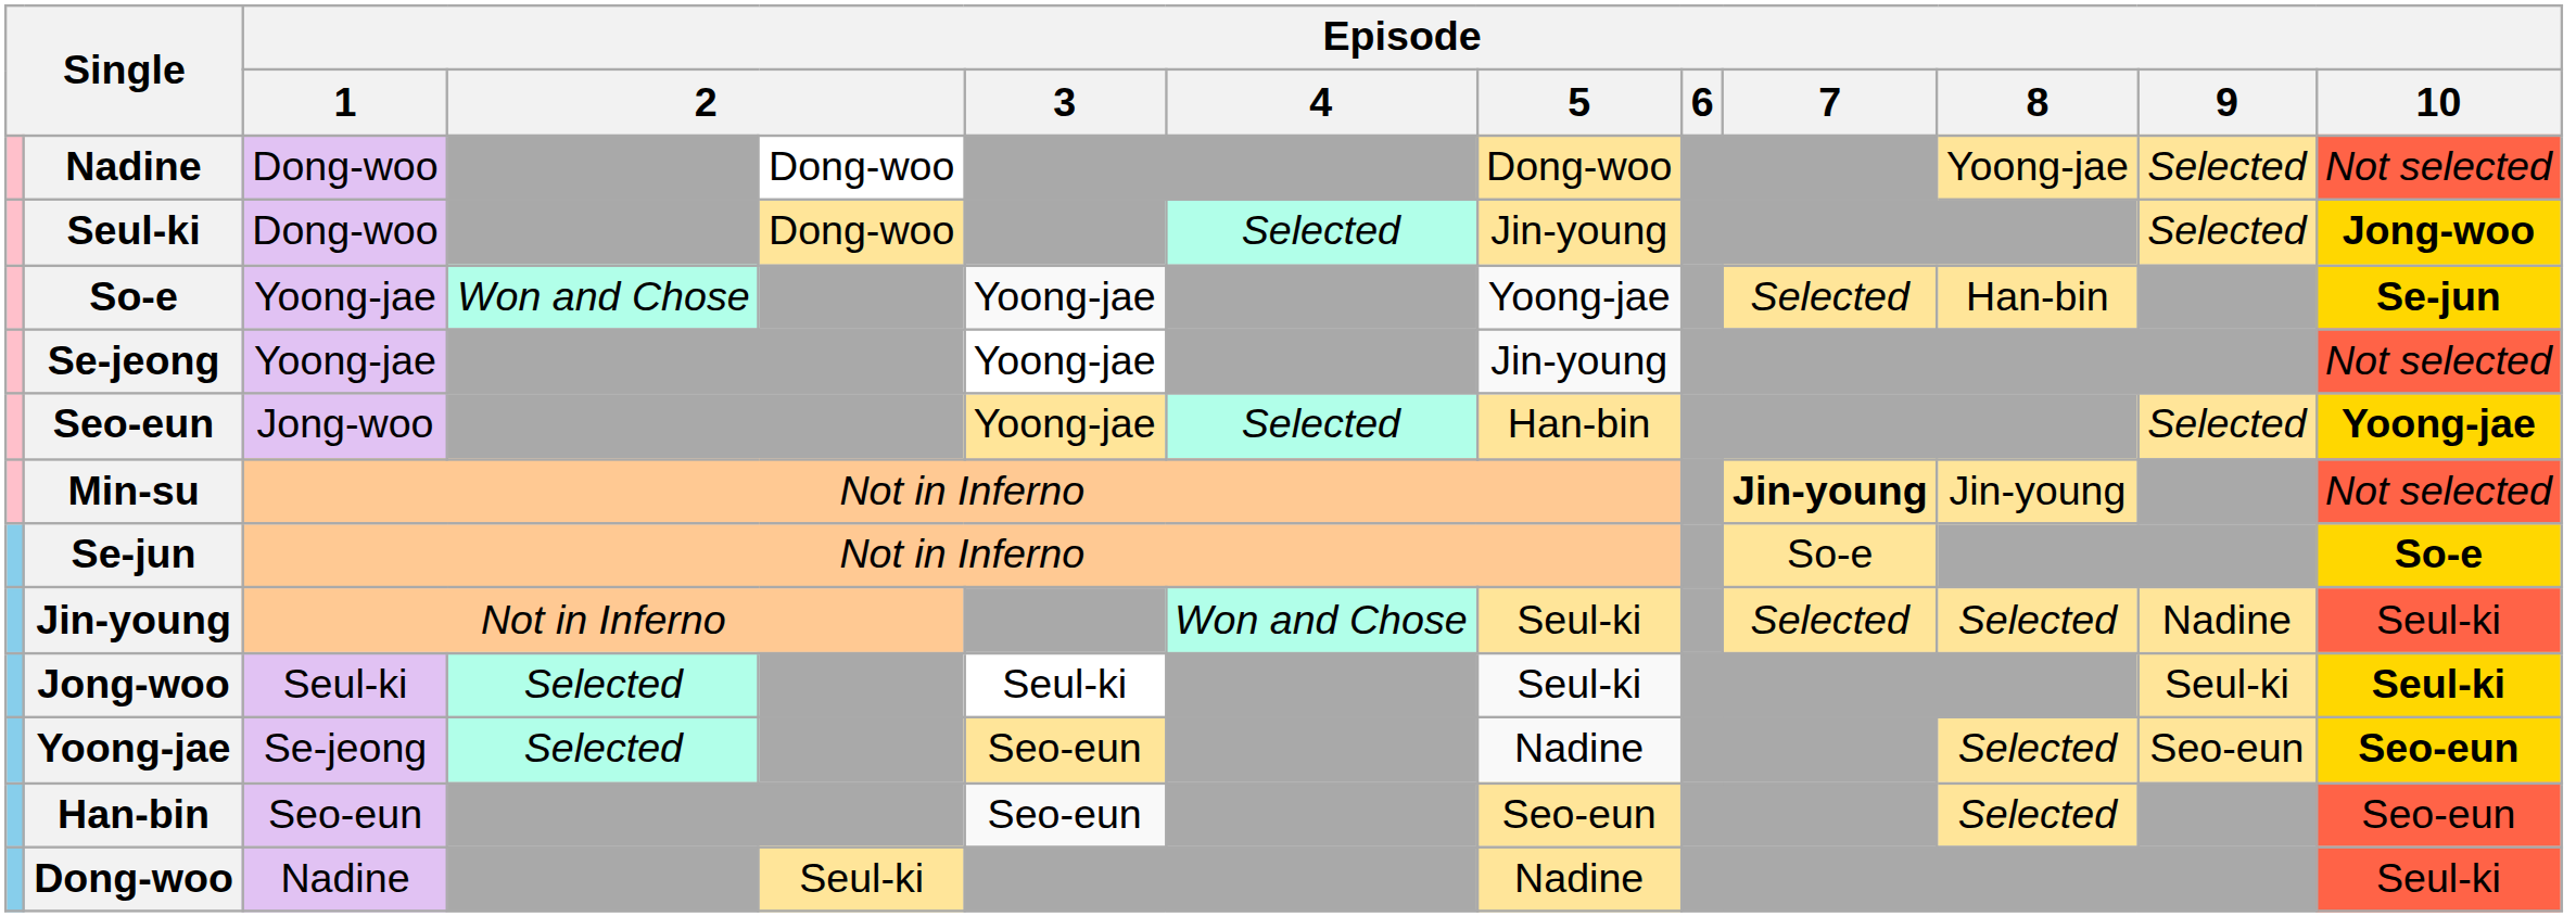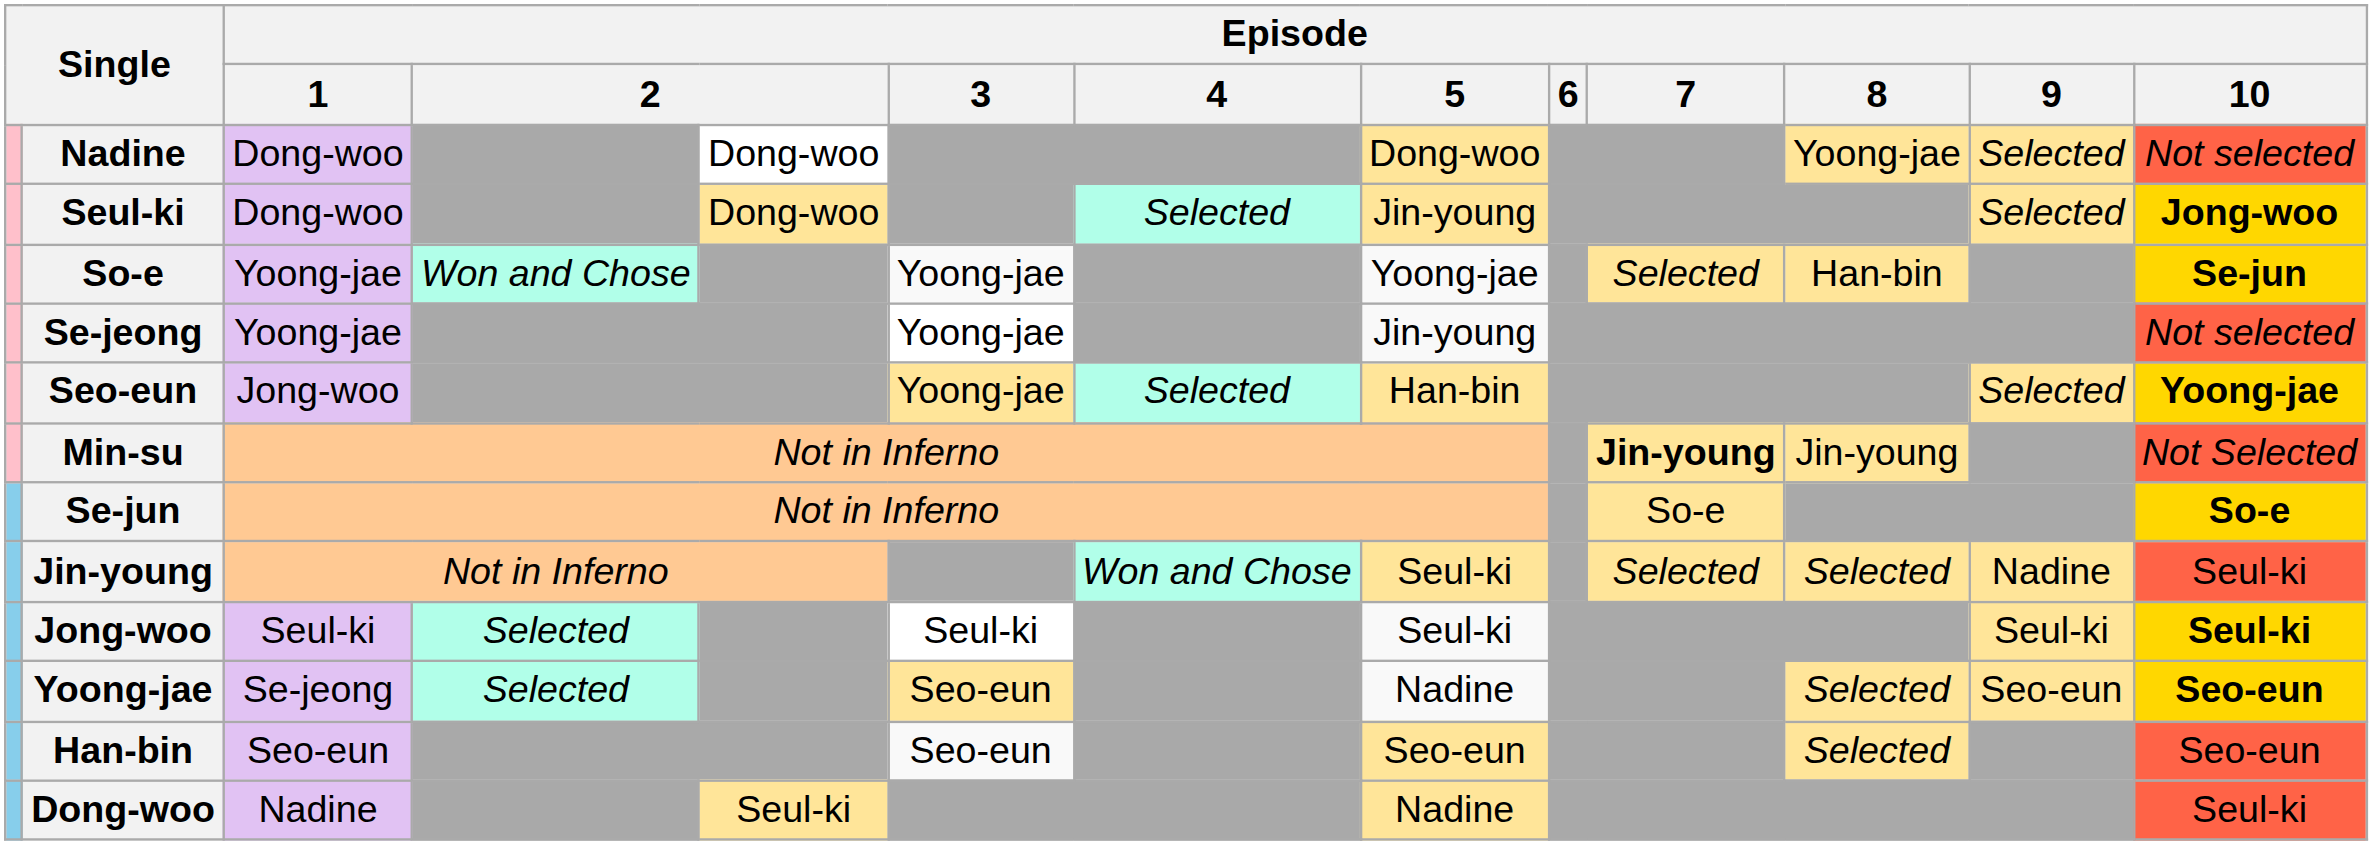 <table class="wikitable" style="text-align:center">
 <tr>
 <th colspan="2" rowspan="2">Single</th>
 <th colspan="12">Episode</th>
 </tr>
 <tr>
 <th>1</th>
 <th colspan="2">2</th>
 <th>3</th>
 <th colspan="2">4</th>
 <th>5</th>
 <th>6</th>
 <th>7</th>
 <th>8</th>
 <th>9</th>
 <th>10</th>
 </tr>
 <tr>
 <td style="background:pink"></td>
 <th>Nadine</th>
 <td style="background:#e1c2f3">Dong-woo</td>
 <td style="background:darkgray"></td>
 <td style="background:white">Dong-woo</td>
 <td colspan="2" style="background:darkgray"></td>
 <td colspan="2" style="background:#ffe599">Dong-woo</td>
 <td colspan="2" style="background:darkgrey"></td>
 <td style="background:#ffe599">Yoong-jae</td>
 <td style="background:#ffe599"><em>Selected</em></td>
 <td style="background:tomato"><em>Not selected</em></td>
 </tr>
 <tr>
 <td style="background:pink"></td>
 <th>Seul-ki</th>
 <td style="background:#e1c2f3">Dong-woo</td>
 <td style="background:darkgray"></td>
 <td style="background:#ffe599">Dong-woo</td>
 <td style="background:darkgray"></td>
 <td style="background:#b1ffe9"><em>Selected</em></td>
 <td colspan="2" style="background:#ffe599">Jin-young</td>
 <td colspan="3" style="background:darkgray"></td>
 <td style="background:#ffe599"><em>Selected</em></td>
 <td style="background:gold"><strong>Jong-woo</strong></td>
 </tr>
 <tr>
 <td style="background:pink"></td>
 <th>So-e</th>
 <td style="background:#e1c2f3">Yoong-jae</td>
 <td style="background:#b1ffe9"><em>Won and Chose</em></td>
 <td style="background:darkgray"></td>
 <td>Yoong-jae</td>
 <td style="background:darkgray"></td>
 <td colspan="2">Yoong-jae</td>
 <td style="background:darkgray"></td>
 <td style="background:#ffe599"><em>Selected</em></td>
 <td style="background:#ffe599">Han-bin</td>
 <td style="background:darkgray"></td>
 <td style="background:gold"><strong>Se-jun</strong></td>
 </tr>
 <tr>
 <td style="background:pink"></td>
 <th>Se-jeong</th>
 <td style="background:#e1c2f3">Yoong-jae</td>
 <td colspan="2" style="background:darkgray"></td>
 <td style="background:white">Yoong-jae</td>
 <td style="background:darkgray"></td>
 <td colspan="2">Jin-young</td>
 <td colspan="4" style="background:darkgray"></td>
 <td style="background:tomato"><em>Not selected</em></td>
 </tr>
 <tr>
 <td style="background:pink"></td>
 <th>Seo-eun</th>
 <td style="background:#e1c2f3">Jong-woo</td>
 <td colspan="2" style="background:darkgray"></td>
 <td style="background:#ffe599">Yoong-jae</td>
 <td style="background:#b1ffe9"><em>Selected</em></td>
 <td colspan="2" style="background:#ffe599">Han-bin</td>
 <td colspan="3" style="background:darkgray"></td>
 <td style="background:#ffe599"><em>Selected</em></td>
 <td style="background:gold"><strong>Yoong-jae</strong></td>
 </tr>
 <tr>
 <td style="background:pink"></td>
 <th>Min-su</th>
 <td colspan="7" style="background:#ffc993"><em>Not in Inferno</em></td>
 <td style="background:darkgray"></td>
 <td style="background:#ffe599"><strong>Jin-young</strong></td>
 <td style="background:#ffe599">Jin-young</td>
 <td style="background:darkgray"></td>
-<td style="background:tomato"><em>Not selected</em></td>
+<td style="background:tomato"><em>Not Selected</em></td>
 </tr>
 <tr>
 <td style="background:skyblue"></td>
 <th>Se-jun</th>
 <td colspan="7" style="background:#ffc993"><em>Not in Inferno</em></td>
 <td style="background:darkgray"></td>
 <td style="background:#ffe599">So-e</td>
 <td colspan="2" style="background:darkgray"></td>
 <td colspan="1" style="background:gold"><strong>So-e</strong></td>
 </tr>
 <tr>
 <td style="background:skyblue"></td>
 <th>Jin-young</th>
 <td colspan="3" style="background:#ffc993"><em>Not in Inferno</em></td>
 <td style="background:darkgray"></td>
 <td style="background:#b1ffe9"><em>Won and Chose</em></td>
 <td colspan="2" style="background:#ffe599">Seul-ki</td>
 <td style="background:darkgray"></td>
 <td style="background:#ffe599"><em>Selected</em></td>
 <td style="background:#ffe599"><em>Selected</em></td>
 <td style="background:#ffe599">Nadine</td>
 <td style="background:tomato">Seul-ki</td>
 </tr>
 <tr>
 <td style="background:skyblue"></td>
 <th>Jong-woo</th>
 <td style="background:#e1c2f3">Seul-ki</td>
 <td style="background:#b1ffe9"><em>Selected</em></td>
 <td style="background:darkgray"></td>
 <td style="background:white">Seul-ki</td>
 <td style="background:darkgray"></td>
 <td colspan="2">Seul-ki</td>
 <td colspan="3" style="background:darkgray"></td>
 <td style="background:#ffe599">Seul-ki</td>
 <td style="background:gold"><strong>Seul-ki</strong></td>
 </tr>
 <tr>
 <td style="background:skyblue"></td>
 <th>Yoong-jae</th>
 <td style="background:#e1c2f3">Se-jeong</td>
 <td style="background:#b1ffe9"><em>Selected</em></td>
 <td style="background:darkgray"></td>
 <td style="background:#ffe599">Seo-eun</td>
 <td style="background:darkgray"></td>
 <td colspan="2">Nadine</td>
 <td colspan="2" style="background:darkgray"></td>
 <td style="background:#ffe599"><em>Selected</em></td>
 <td style="background:#ffe599">Seo-eun</td>
 <td style="background:gold"><strong>Seo-eun</strong></td>
 </tr>
 <tr>
 <td style="background:skyblue"></td>
 <th>Han-bin</th>
 <td style="background:#e1c2f3">Seo-eun</td>
 <td colspan="2" style="background:darkgray"></td>
 <td>Seo-eun</td>
 <td style="background:darkgray"></td>
 <td colspan="2" style="background:#ffe599">Seo-eun</td>
 <td colspan="2" style="background:darkgray"></td>
 <td style="background:#ffe599"><em>Selected</em></td>
 <td style="background:darkgray"></td>
 <td style="background:tomato">Seo-eun</td>
 </tr>
 <tr>
 <td style="background:skyblue"></td>
 <th>Dong-woo</th>
 <td style="background:#e1c2f3">Nadine</td>
 <td style="background:darkgray"></td>
 <td style="background:#ffe599">Seul-ki</td>
 <td colspan="2" style="background:darkgray"></td>
 <td colspan="2" style="background:#ffe599">Nadine</td>
 <td colspan="4" style="background:darkgray"></td>
 <td style="background:tomato">Seul-ki</td>
 </tr>
 </table>
